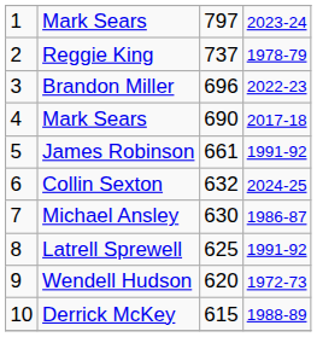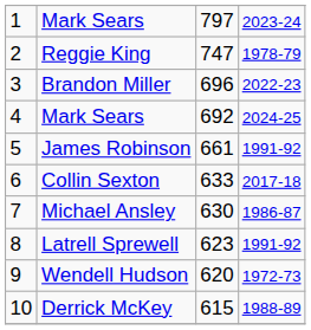 <table class="wikitable">
 <tr>
 </tr>
 <tr>
 <td>1</td>
 <td><a href='#'>Mark Sears</a></td>
 <td>797</td>
 <td style="font-size:80%;"><a href='#'>2023-24</a></td>
 </tr>
 <tr>
 <td>2</td>
 <td><a href='#'>Reggie King</a></td>
-<td>737</td>
+<td>747</td>
 <td style="font-size:80%;"><a href='#'>1978-79</a></td>
 </tr>
 <tr>
 <td>3</td>
 <td><a href='#'>Brandon Miller</a></td>
 <td>696</td>
 <td style="font-size:80%;"><a href='#'>2022-23</a></td>
 </tr>
 <tr>
 <td>4</td>
 <td><a href='#'>Mark Sears</a></td>
-<td>690</td>
-<td style="font-size:80%;"><a href='#'>2017-18</a></td>
+<td>692</td>
+<td style="font-size:80%;"><a href='#'>2024-25</a></td>
 </tr>
 <tr>
 <td>5</td>
 <td><a href='#'>James Robinson</a></td>
 <td>661</td>
 <td style="font-size:80%;"><a href='#'>1991-92</a></td>
 </tr>
 <tr>
 <td>6</td>
 <td><a href='#'>Collin Sexton</a></td>
-<td>632</td>
-<td style="font-size:80%;"><a href='#'>2024-25</a></td>
+<td>633</td>
+<td style="font-size:80%;"><a href='#'>2017-18</a></td>
 </tr>
 <tr>
 <td>7</td>
 <td><a href='#'>Michael Ansley</a></td>
 <td>630</td>
 <td style="font-size:80%;"><a href='#'>1986-87</a></td>
 </tr>
 <tr>
 <td>8</td>
 <td><a href='#'>Latrell Sprewell</a></td>
-<td>625</td>
+<td>623</td>
 <td style="font-size:80%;"><a href='#'>1991-92</a></td>
 </tr>
 <tr>
 <td>9</td>
 <td><a href='#'>Wendell Hudson</a></td>
 <td>620</td>
 <td style="font-size:80%;"><a href='#'>1972-73</a></td>
 </tr>
 <tr>
 <td>10</td>
 <td><a href='#'>Derrick McKey</a></td>
 <td>615</td>
 <td style="font-size:80%;"><a href='#'>1988-89</a></td>
 </tr>
 <tr>
 </tr>
 </table>
